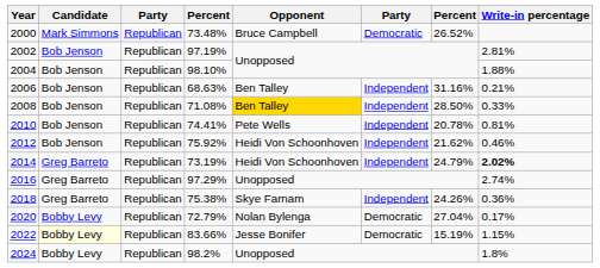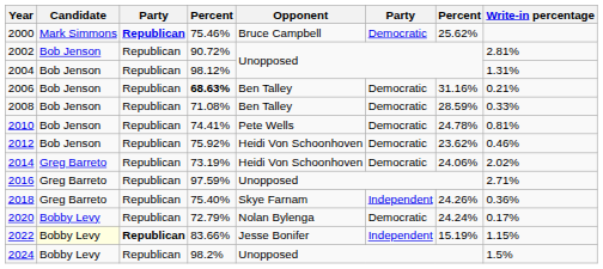 <table class="wikitable sortable" style="margin:0.5em auto; font-size:95%;">
 <tr>
 <th>Year</th>
 <th>Candidate</th>
 <th>Party</th>
 <th>Percent</th>
 <th>Opponent</th>
 <th>Party</th>
 <th>Percent</th>
 <th><a href='#'>Write-in</a> percentage</th>
 </tr>
 <tr>
 <td>2000</td>
 <td><a href='#'>Mark Simmons</a></td>
-<td><a href='#'>Republican</a></td>
-<td>73.48%</td>
+<td><strong><a href='#'>Republican</a></strong></td>
+<td>75.46%</td>
 <td>Bruce Campbell</td>
 <td><a href='#'>Democratic</a></td>
-<td>26.52%</td>
+<td>25.62%</td>
 <td></td>
 </tr>
 <tr>
 <td>2002</td>
 <td><a href='#'>Bob Jenson</a></td>
 <td>Republican</td>
-<td>97.19%</td>
+<td>90.72%</td>
 <td colspan="3" rowspan="2">Unopposed</td>
 <td>2.81%</td>
 </tr>
 <tr>
 <td>2004</td>
 <td>Bob Jenson</td>
 <td>Republican</td>
-<td>98.10%</td>
-<td>1.88%</td>
+<td>98.12%</td>
+<td>1.31%</td>
 </tr>
 <tr>
 <td>2006</td>
 <td>Bob Jenson</td>
 <td>Republican</td>
-<td>68.63%</td>
+<td><strong>68.63%</strong></td>
 <td>Ben Talley</td>
-<td><a href='#'>Independent</a></td>
+<td>Democratic</td>
 <td>31.16%</td>
 <td>0.21%</td>
 </tr>
 <tr>
 <td>2008</td>
 <td>Bob Jenson</td>
 <td>Republican</td>
 <td>71.08%</td>
-<td style="background: gold;">Ben Talley</td>
-<td><a href='#'>Independent</a></td>
-<td>28.50%</td>
+<td>Ben Talley</td>
+<td>Democratic</td>
+<td>28.59%</td>
 <td>0.33%</td>
 </tr>
 <tr>
 <td><a href='#'>2010</a></td>
 <td>Bob Jenson</td>
 <td>Republican</td>
 <td>74.41%</td>
 <td>Pete Wells</td>
-<td><a href='#'>Independent</a></td>
-<td>20.78%</td>
+<td>Democratic</td>
+<td>24.78%</td>
 <td>0.81%</td>
 </tr>
 <tr>
 <td><a href='#'>2012</a></td>
 <td>Bob Jenson</td>
 <td>Republican</td>
 <td>75.92%</td>
 <td>Heidi Von Schoonhoven</td>
-<td><a href='#'>Independent</a></td>
-<td>21.62%</td>
+<td>Democratic</td>
+<td>23.62%</td>
 <td>0.46%</td>
 </tr>
 <tr>
 <td><a href='#'>2014</a></td>
 <td><a href='#'>Greg Barreto</a></td>
 <td>Republican</td>
 <td>73.19%</td>
 <td>Heidi Von Schoonhoven</td>
-<td><a href='#'>Independent</a></td>
-<td>24.79%</td>
-<td><strong>2.02%</strong></td>
+<td>Democratic</td>
+<td>24.06%</td>
+<td>2.02%</td>
 </tr>
 <tr>
 <td><a href='#'>2016</a></td>
 <td>Greg Barreto</td>
 <td>Republican</td>
-<td>97.29%</td>
+<td>97.59%</td>
 <td colspan="3">Unopposed</td>
-<td>2.74%</td>
+<td>2.71%</td>
 </tr>
 <tr>
 <td><a href='#'>2018</a></td>
 <td>Greg Barreto</td>
 <td>Republican</td>
-<td>75.38%</td>
+<td>75.40%</td>
 <td>Skye Farnam</td>
 <td><a href='#'>Independent</a></td>
 <td>24.26%</td>
 <td>0.36%</td>
 </tr>
 <tr>
 <td><a href='#'>2020</a></td>
 <td><a href='#'>Bobby Levy</a></td>
 <td>Republican</td>
 <td>72.79%</td>
 <td>Nolan Bylenga</td>
 <td>Democratic</td>
-<td>27.04%</td>
+<td>24.24%</td>
 <td>0.17%</td>
 </tr>
 <tr>
 <td><a href='#'>2022</a></td>
 <td style="background: lightyellow;">Bobby Levy</td>
-<td>Republican</td>
+<td><strong>Republican</strong></td>
 <td>83.66%</td>
 <td>Jesse Bonifer</td>
-<td>Democratic</td>
+<td><a href='#'>Independent</a></td>
 <td>15.19%</td>
 <td>1.15%</td>
 </tr>
 <tr>
 <td><a href='#'>2024</a></td>
 <td>Bobby Levy</td>
 <td>Republican</td>
 <td>98.2%</td>
 <td colspan="3">Unopposed</td>
-<td>1.8%</td>
+<td>1.5%</td>
 </tr>
 </table>
